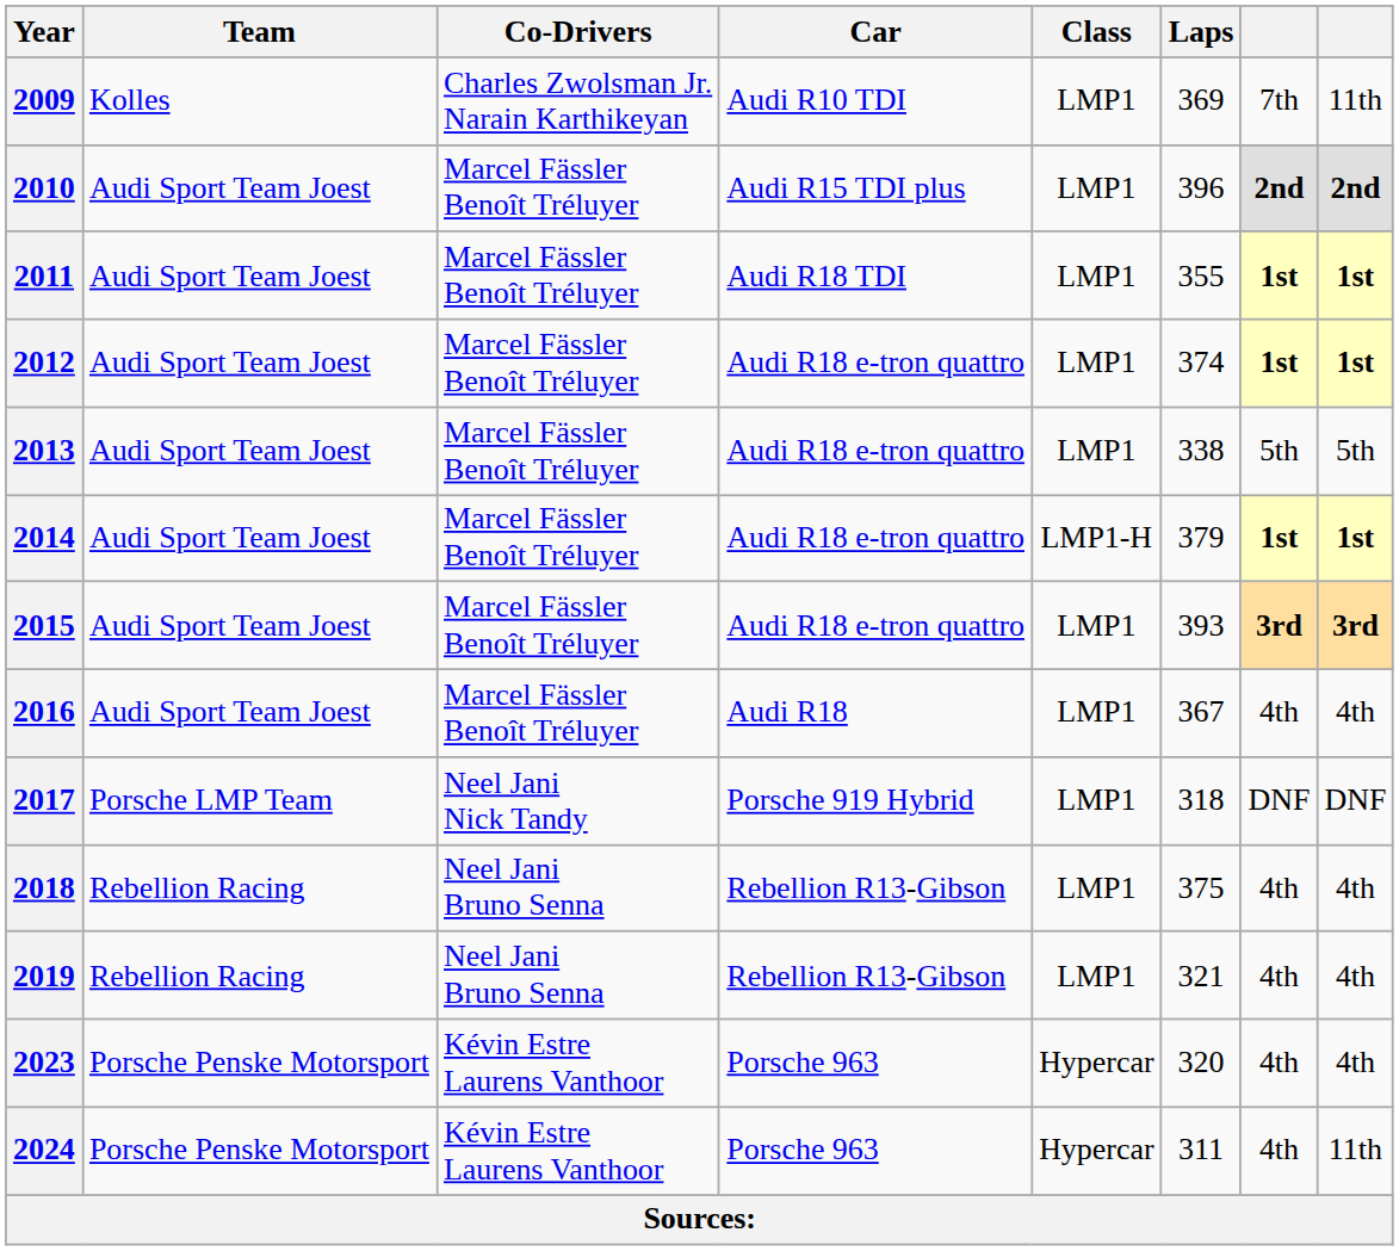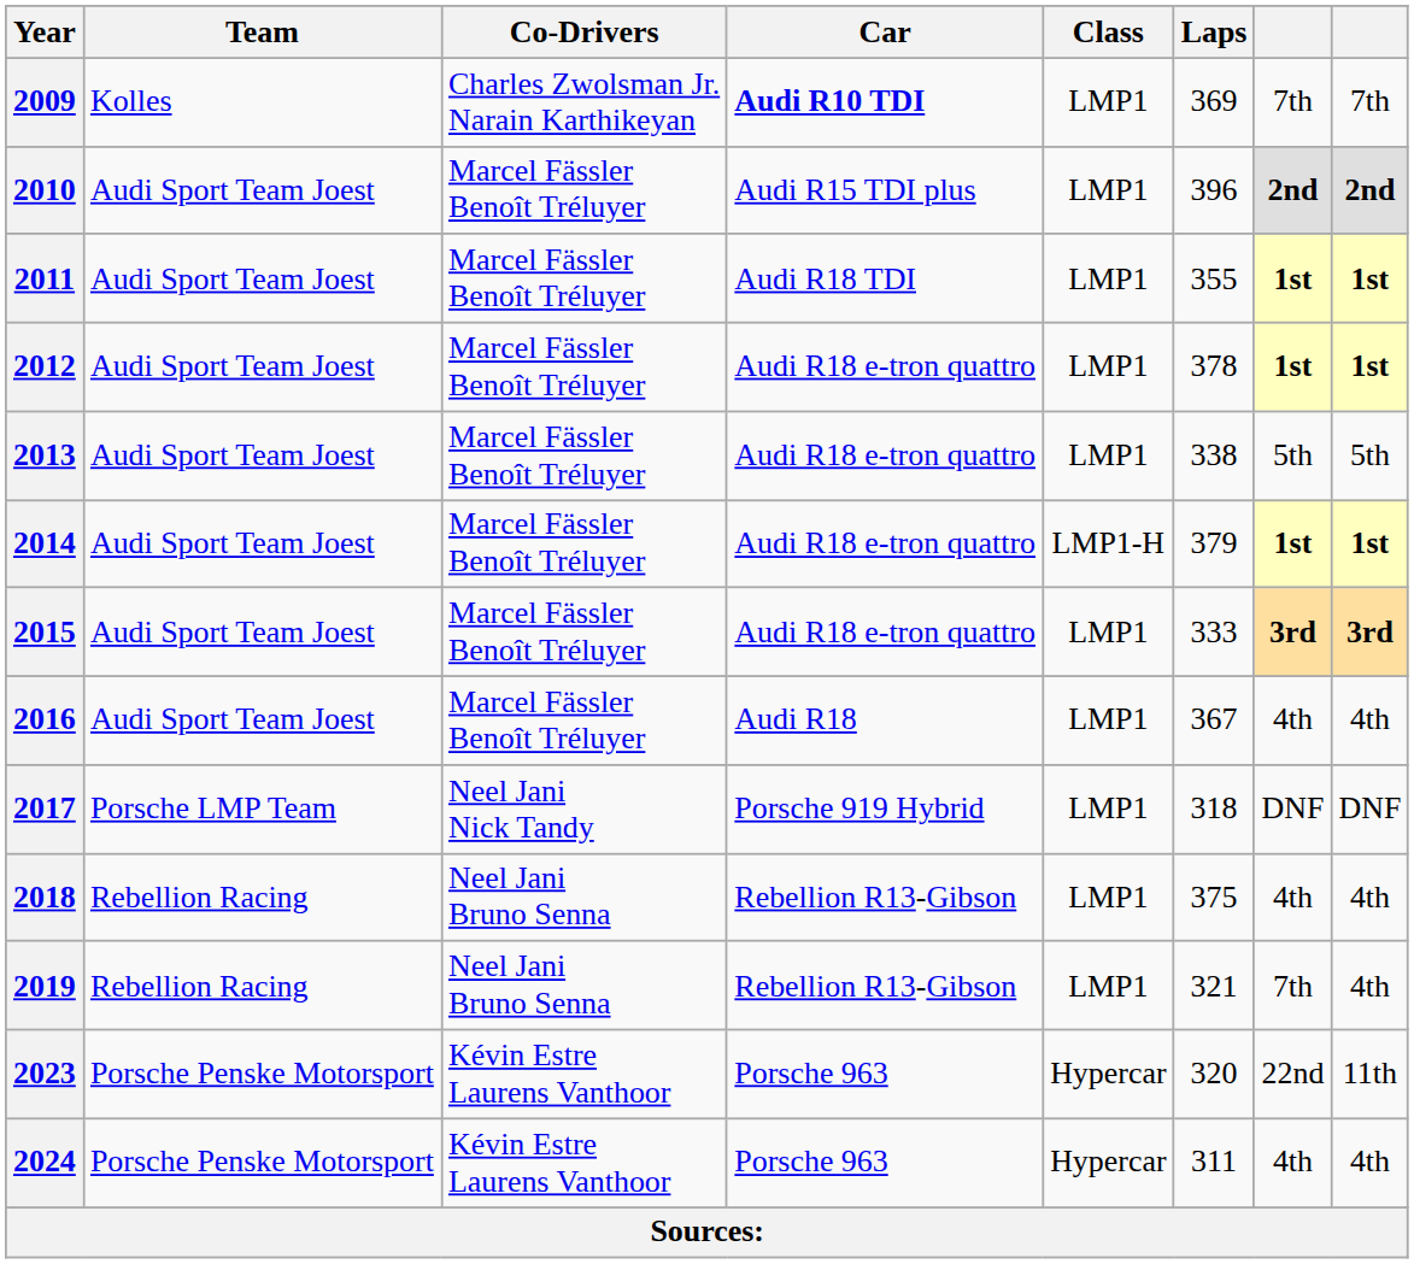 <table class="wikitable" style="text-align:center; font-size:90%">
 <tr>
 <th>Year</th>
 <th>Team</th>
 <th>Co-Drivers</th>
 <th>Car</th>
 <th>Class</th>
 <th>Laps</th>
 <th></th>
 <th></th>
 </tr>
 <tr>
 <th><a href='#'>2009</a></th>
 <td align="left"nowrap> <a href='#'>Kolles</a></td>
 <td align="left"nowrap> <a href='#'>Charles Zwolsman Jr.</a><br> <a href='#'>Narain Karthikeyan</a></td>
-<td align="left"nowrap><a href='#'>Audi R10 TDI</a></td>
+<td align="left"nowrap><strong><a href='#'>Audi R10 TDI</a></strong></td>
 <td>LMP1</td>
 <td>369</td>
 <td>7th</td>
-<td>11th</td>
+<td>7th</td>
 </tr>
 <tr>
 <th><a href='#'>2010</a></th>
 <td align="left"nowrap> <a href='#'>Audi Sport Team Joest</a></td>
 <td align="left"nowrap> <a href='#'>Marcel Fässler</a><br> <a href='#'>Benoît Tréluyer</a></td>
 <td align="left"nowrap><a href='#'>Audi R15 TDI plus</a></td>
 <td>LMP1</td>
 <td>396</td>
 <td style="background:#DFDFDF;"><strong>2nd</strong></td>
 <td style="background:#DFDFDF;"><strong>2nd</strong></td>
 </tr>
 <tr>
 <th><a href='#'>2011</a></th>
 <td align="left"nowrap> <a href='#'>Audi Sport Team Joest</a></td>
 <td align="left"nowrap> <a href='#'>Marcel Fässler</a><br> <a href='#'>Benoît Tréluyer</a></td>
 <td align="left"nowrap><a href='#'>Audi R18 TDI</a></td>
 <td>LMP1</td>
 <td>355</td>
 <td style="background:#FFFFBF;"><strong>1st</strong></td>
 <td style="background:#FFFFBF;"><strong>1st</strong></td>
 </tr>
 <tr>
 <th><a href='#'>2012</a></th>
 <td align="left"nowrap> <a href='#'>Audi Sport Team Joest</a></td>
 <td align="left"nowrap> <a href='#'>Marcel Fässler</a><br> <a href='#'>Benoît Tréluyer</a></td>
 <td align="left"nowrap><a href='#'>Audi R18 e-tron quattro</a></td>
 <td>LMP1</td>
-<td>374</td>
+<td>378</td>
 <td style="background:#FFFFBF;"><strong>1st</strong></td>
 <td style="background:#FFFFBF;"><strong>1st</strong></td>
 </tr>
 <tr>
 <th><a href='#'>2013</a></th>
 <td align="left"nowrap> <a href='#'>Audi Sport Team Joest</a></td>
 <td align="left"nowrap> <a href='#'>Marcel Fässler</a><br> <a href='#'>Benoît Tréluyer</a></td>
 <td align="left"nowrap><a href='#'>Audi R18 e-tron quattro</a></td>
 <td>LMP1</td>
 <td>338</td>
 <td>5th</td>
 <td>5th</td>
 </tr>
 <tr>
 <th><a href='#'>2014</a></th>
 <td align="left"nowrap> <a href='#'>Audi Sport Team Joest</a></td>
 <td align="left"nowrap> <a href='#'>Marcel Fässler</a><br> <a href='#'>Benoît Tréluyer</a></td>
 <td align="left"nowrap><a href='#'>Audi R18 e-tron quattro</a></td>
 <td>LMP1-H</td>
 <td>379</td>
 <td style="background:#FFFFBF;"><strong>1st</strong></td>
 <td style="background:#FFFFBF;"><strong>1st</strong></td>
 </tr>
 <tr>
 <th><a href='#'>2015</a></th>
 <td align="left"nowrap> <a href='#'>Audi Sport Team Joest</a></td>
 <td align="left"nowrap> <a href='#'>Marcel Fässler</a><br> <a href='#'>Benoît Tréluyer</a></td>
 <td align="left"nowrap><a href='#'>Audi R18 e-tron quattro</a></td>
 <td>LMP1</td>
-<td>393</td>
+<td>333</td>
 <td style="background:#FFDF9F;"><strong>3rd</strong></td>
 <td style="background:#FFDF9F;"><strong>3rd</strong></td>
 </tr>
 <tr>
 <th><a href='#'>2016</a></th>
 <td align="left"nowrap> <a href='#'>Audi Sport Team Joest</a></td>
 <td align="left"nowrap> <a href='#'>Marcel Fässler</a><br> <a href='#'>Benoît Tréluyer</a></td>
 <td align="left"nowrap><a href='#'>Audi R18</a></td>
 <td>LMP1</td>
 <td>367</td>
 <td>4th</td>
 <td>4th</td>
 </tr>
 <tr>
 <th><a href='#'>2017</a></th>
 <td align="left"nowrap> <a href='#'>Porsche LMP Team</a></td>
 <td align="left"nowrap> <a href='#'>Neel Jani</a><br> <a href='#'>Nick Tandy</a></td>
 <td align="left"nowrap><a href='#'>Porsche 919 Hybrid</a></td>
 <td>LMP1</td>
 <td>318</td>
 <td>DNF</td>
 <td>DNF</td>
 </tr>
 <tr>
 <th><a href='#'>2018</a></th>
 <td align="left"nowrap> <a href='#'>Rebellion Racing</a></td>
 <td align="left"nowrap> <a href='#'>Neel Jani</a><br> <a href='#'>Bruno Senna</a></td>
 <td align="left"nowrap><a href='#'>Rebellion R13</a>-<a href='#'>Gibson</a></td>
 <td>LMP1</td>
 <td>375</td>
 <td>4th</td>
 <td>4th</td>
 </tr>
 <tr>
 <th><a href='#'>2019</a></th>
 <td align="left"nowrap> <a href='#'>Rebellion Racing</a></td>
 <td align="left"nowrap> <a href='#'>Neel Jani</a><br> <a href='#'>Bruno Senna</a></td>
 <td align="left"nowrap><a href='#'>Rebellion R13</a>-<a href='#'>Gibson</a></td>
 <td>LMP1</td>
 <td>321</td>
-<td>4th</td>
+<td>7th</td>
 <td>4th</td>
 </tr>
 <tr>
 <th><a href='#'>2023</a></th>
 <td align="left"nowrap> <a href='#'>Porsche Penske Motorsport</a></td>
 <td align="left"nowrap> <a href='#'>Kévin Estre</a><br> <a href='#'>Laurens Vanthoor</a></td>
 <td align="left"nowrap><a href='#'>Porsche 963</a></td>
 <td>Hypercar</td>
 <td>320</td>
-<td>4th</td>
-<td>4th</td>
+<td>22nd</td>
+<td>11th</td>
 </tr>
 <tr>
 <th><a href='#'>2024</a></th>
 <td align="left"nowrap> <a href='#'>Porsche Penske Motorsport</a></td>
 <td align="left"nowrap> <a href='#'>Kévin Estre</a><br> <a href='#'>Laurens Vanthoor</a></td>
 <td align="left"nowrap><a href='#'>Porsche 963</a></td>
 <td>Hypercar</td>
 <td>311</td>
 <td>4th</td>
-<td>11th</td>
+<td>4th</td>
 </tr>
 <tr>
 <th colspan="8">Sources:</th>
 </tr>
 </table>
